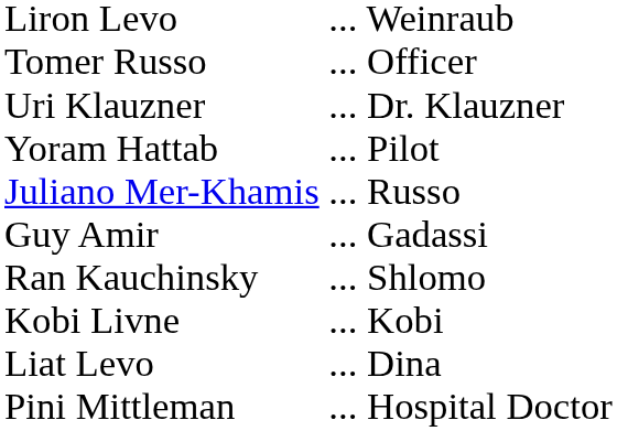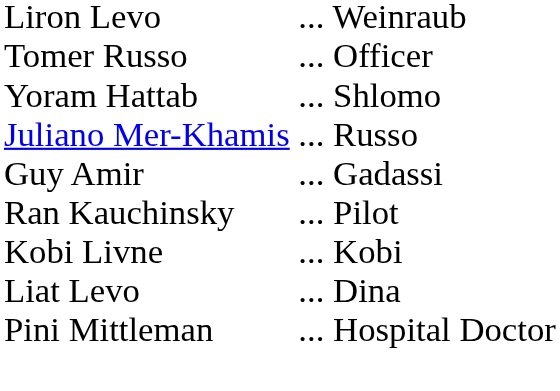 <table cellpadding="0" cellspacing="0">
 <tr>
 <td>Liron Levo</td>
 <td> ... Weinraub</td>
 </tr>
 <tr>
 <td>Tomer Russo</td>
 <td> ... Officer</td>
 </tr>
 <tr>
-<td>Uri Klauzner</td>
-<td> ... Dr. Klauzner</td>
-</tr>
-<tr>
 <td>Yoram Hattab</td>
-<td> ... Pilot</td>
+<td> ... Shlomo</td>
 </tr>
 <tr>
 <td><a href='#'>Juliano Mer-Khamis</a></td>
 <td> ... Russo</td>
 </tr>
 <tr>
 <td>Guy Amir</td>
 <td> ... Gadassi</td>
 </tr>
 <tr>
 <td>Ran Kauchinsky</td>
-<td> ... Shlomo</td>
+<td> ... Pilot</td>
 </tr>
 <tr>
 <td>Kobi Livne</td>
 <td> ... Kobi</td>
 </tr>
 <tr>
 <td>Liat Levo</td>
 <td> ... Dina</td>
 </tr>
 <tr>
 <td>Pini Mittleman</td>
 <td> ... Hospital Doctor</td>
 </tr>
 <tr>
 </tr>
 </table>
